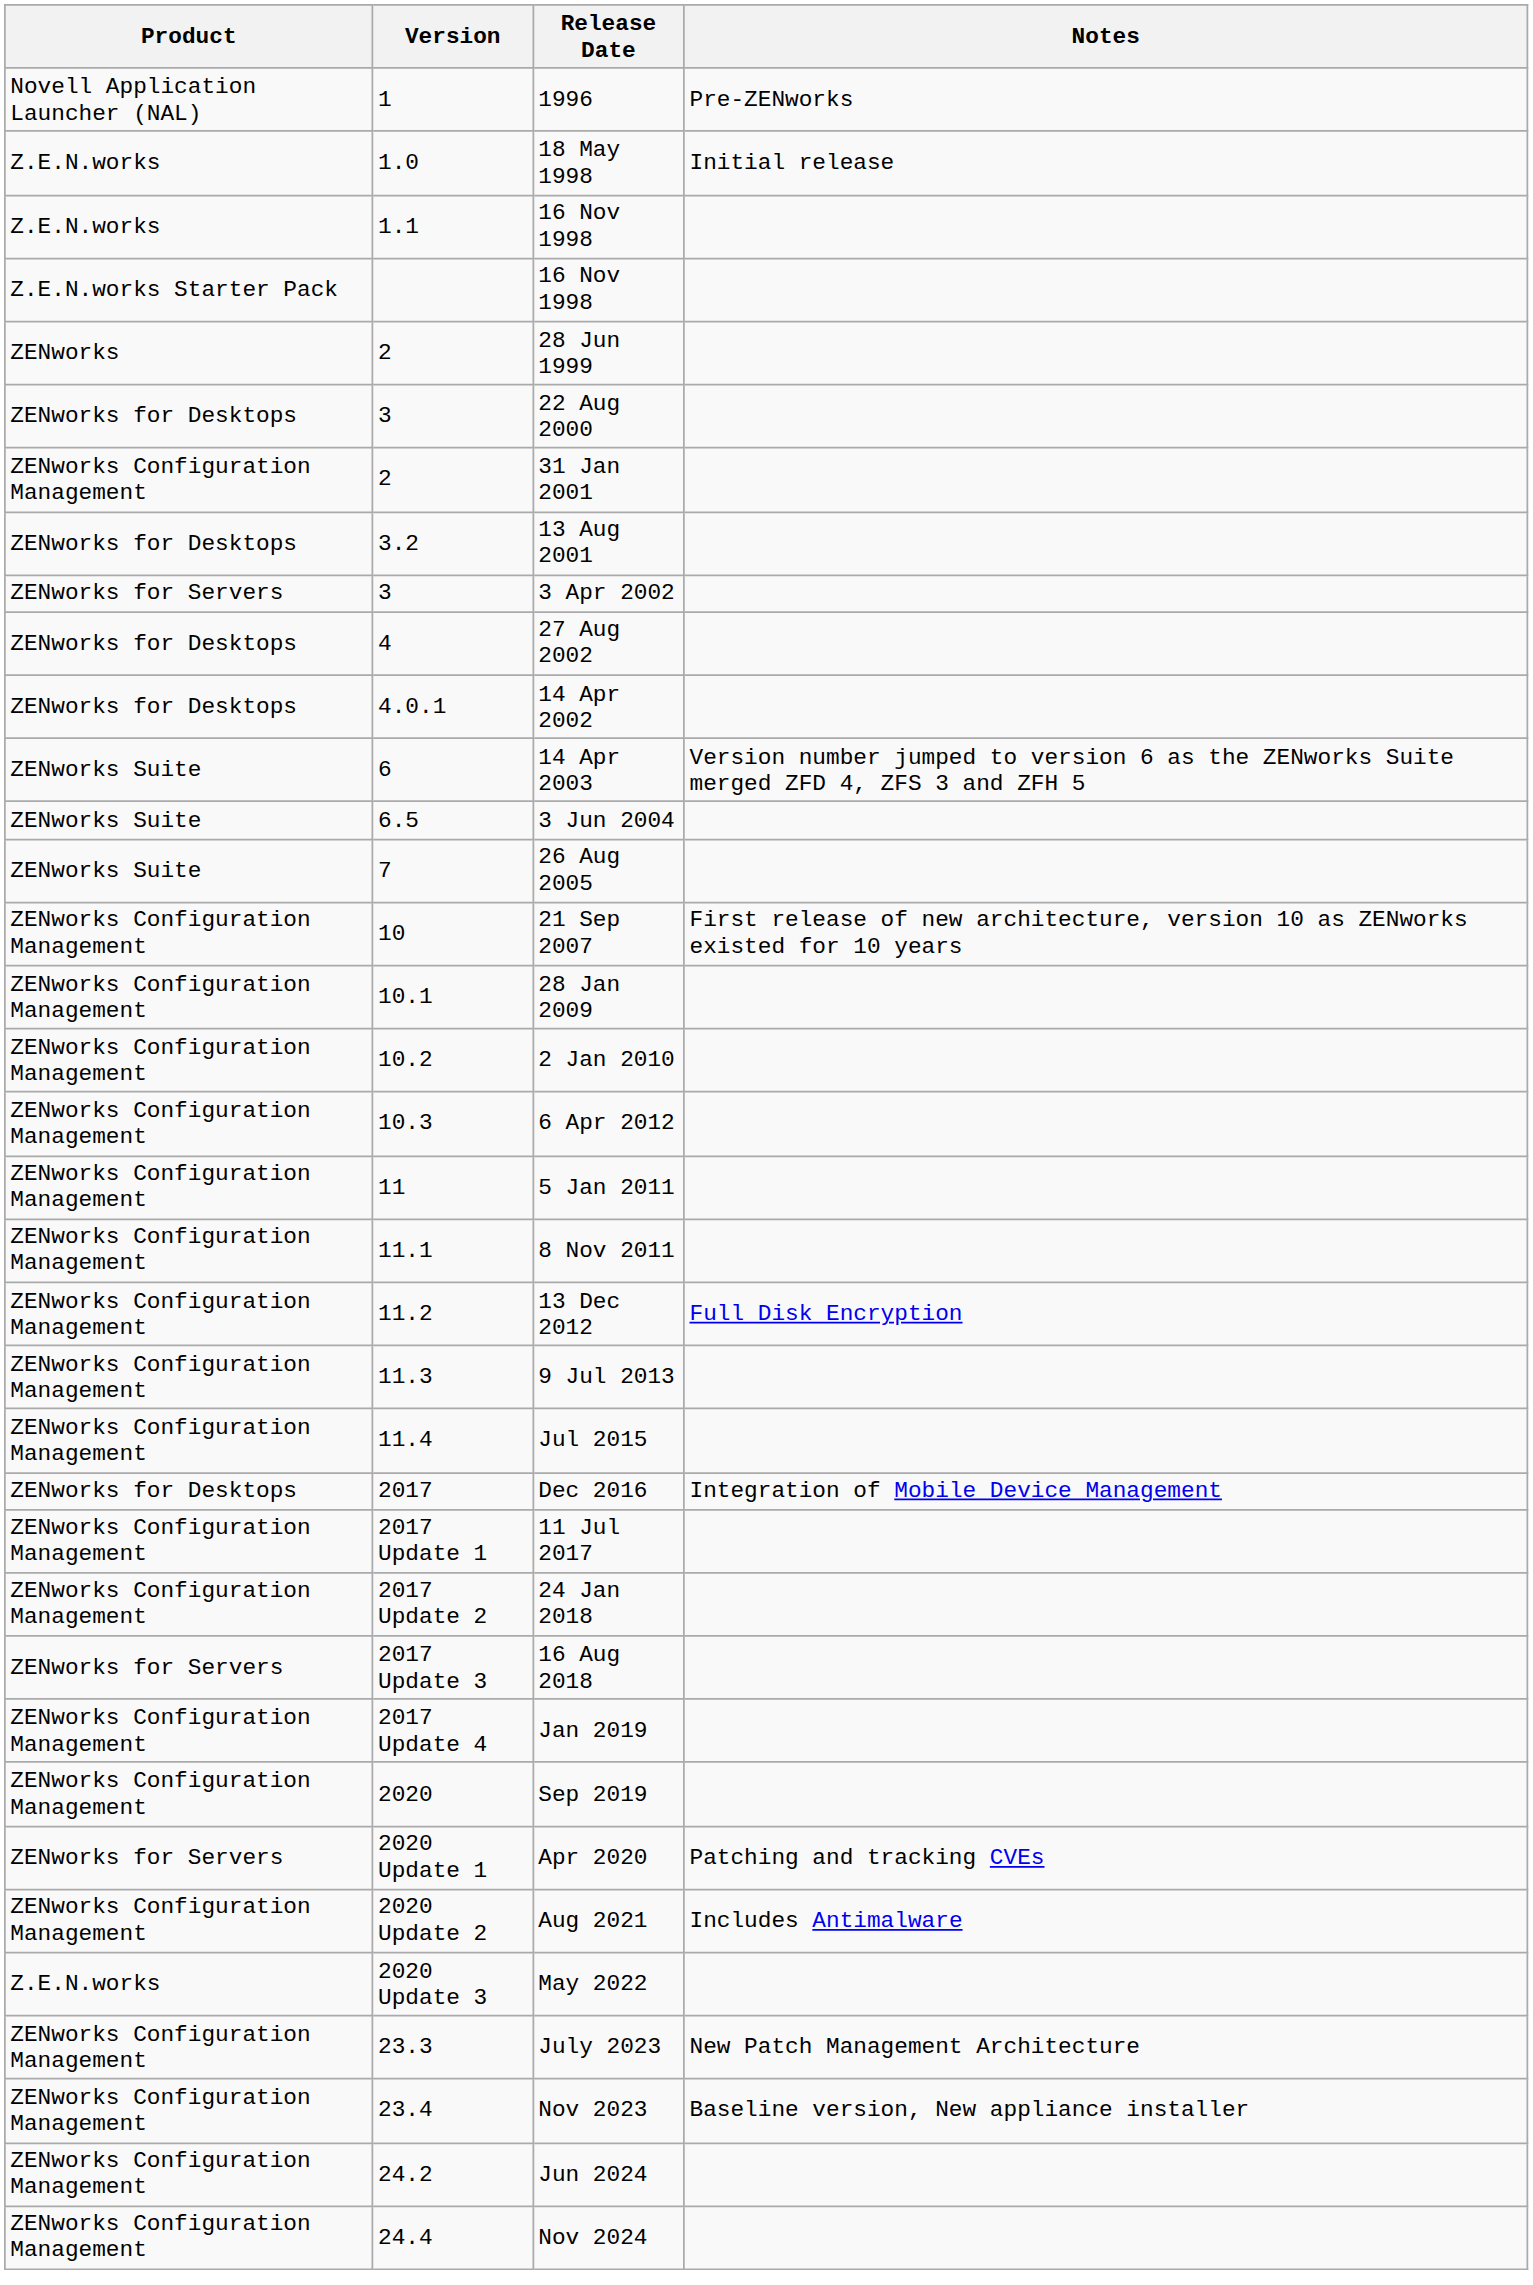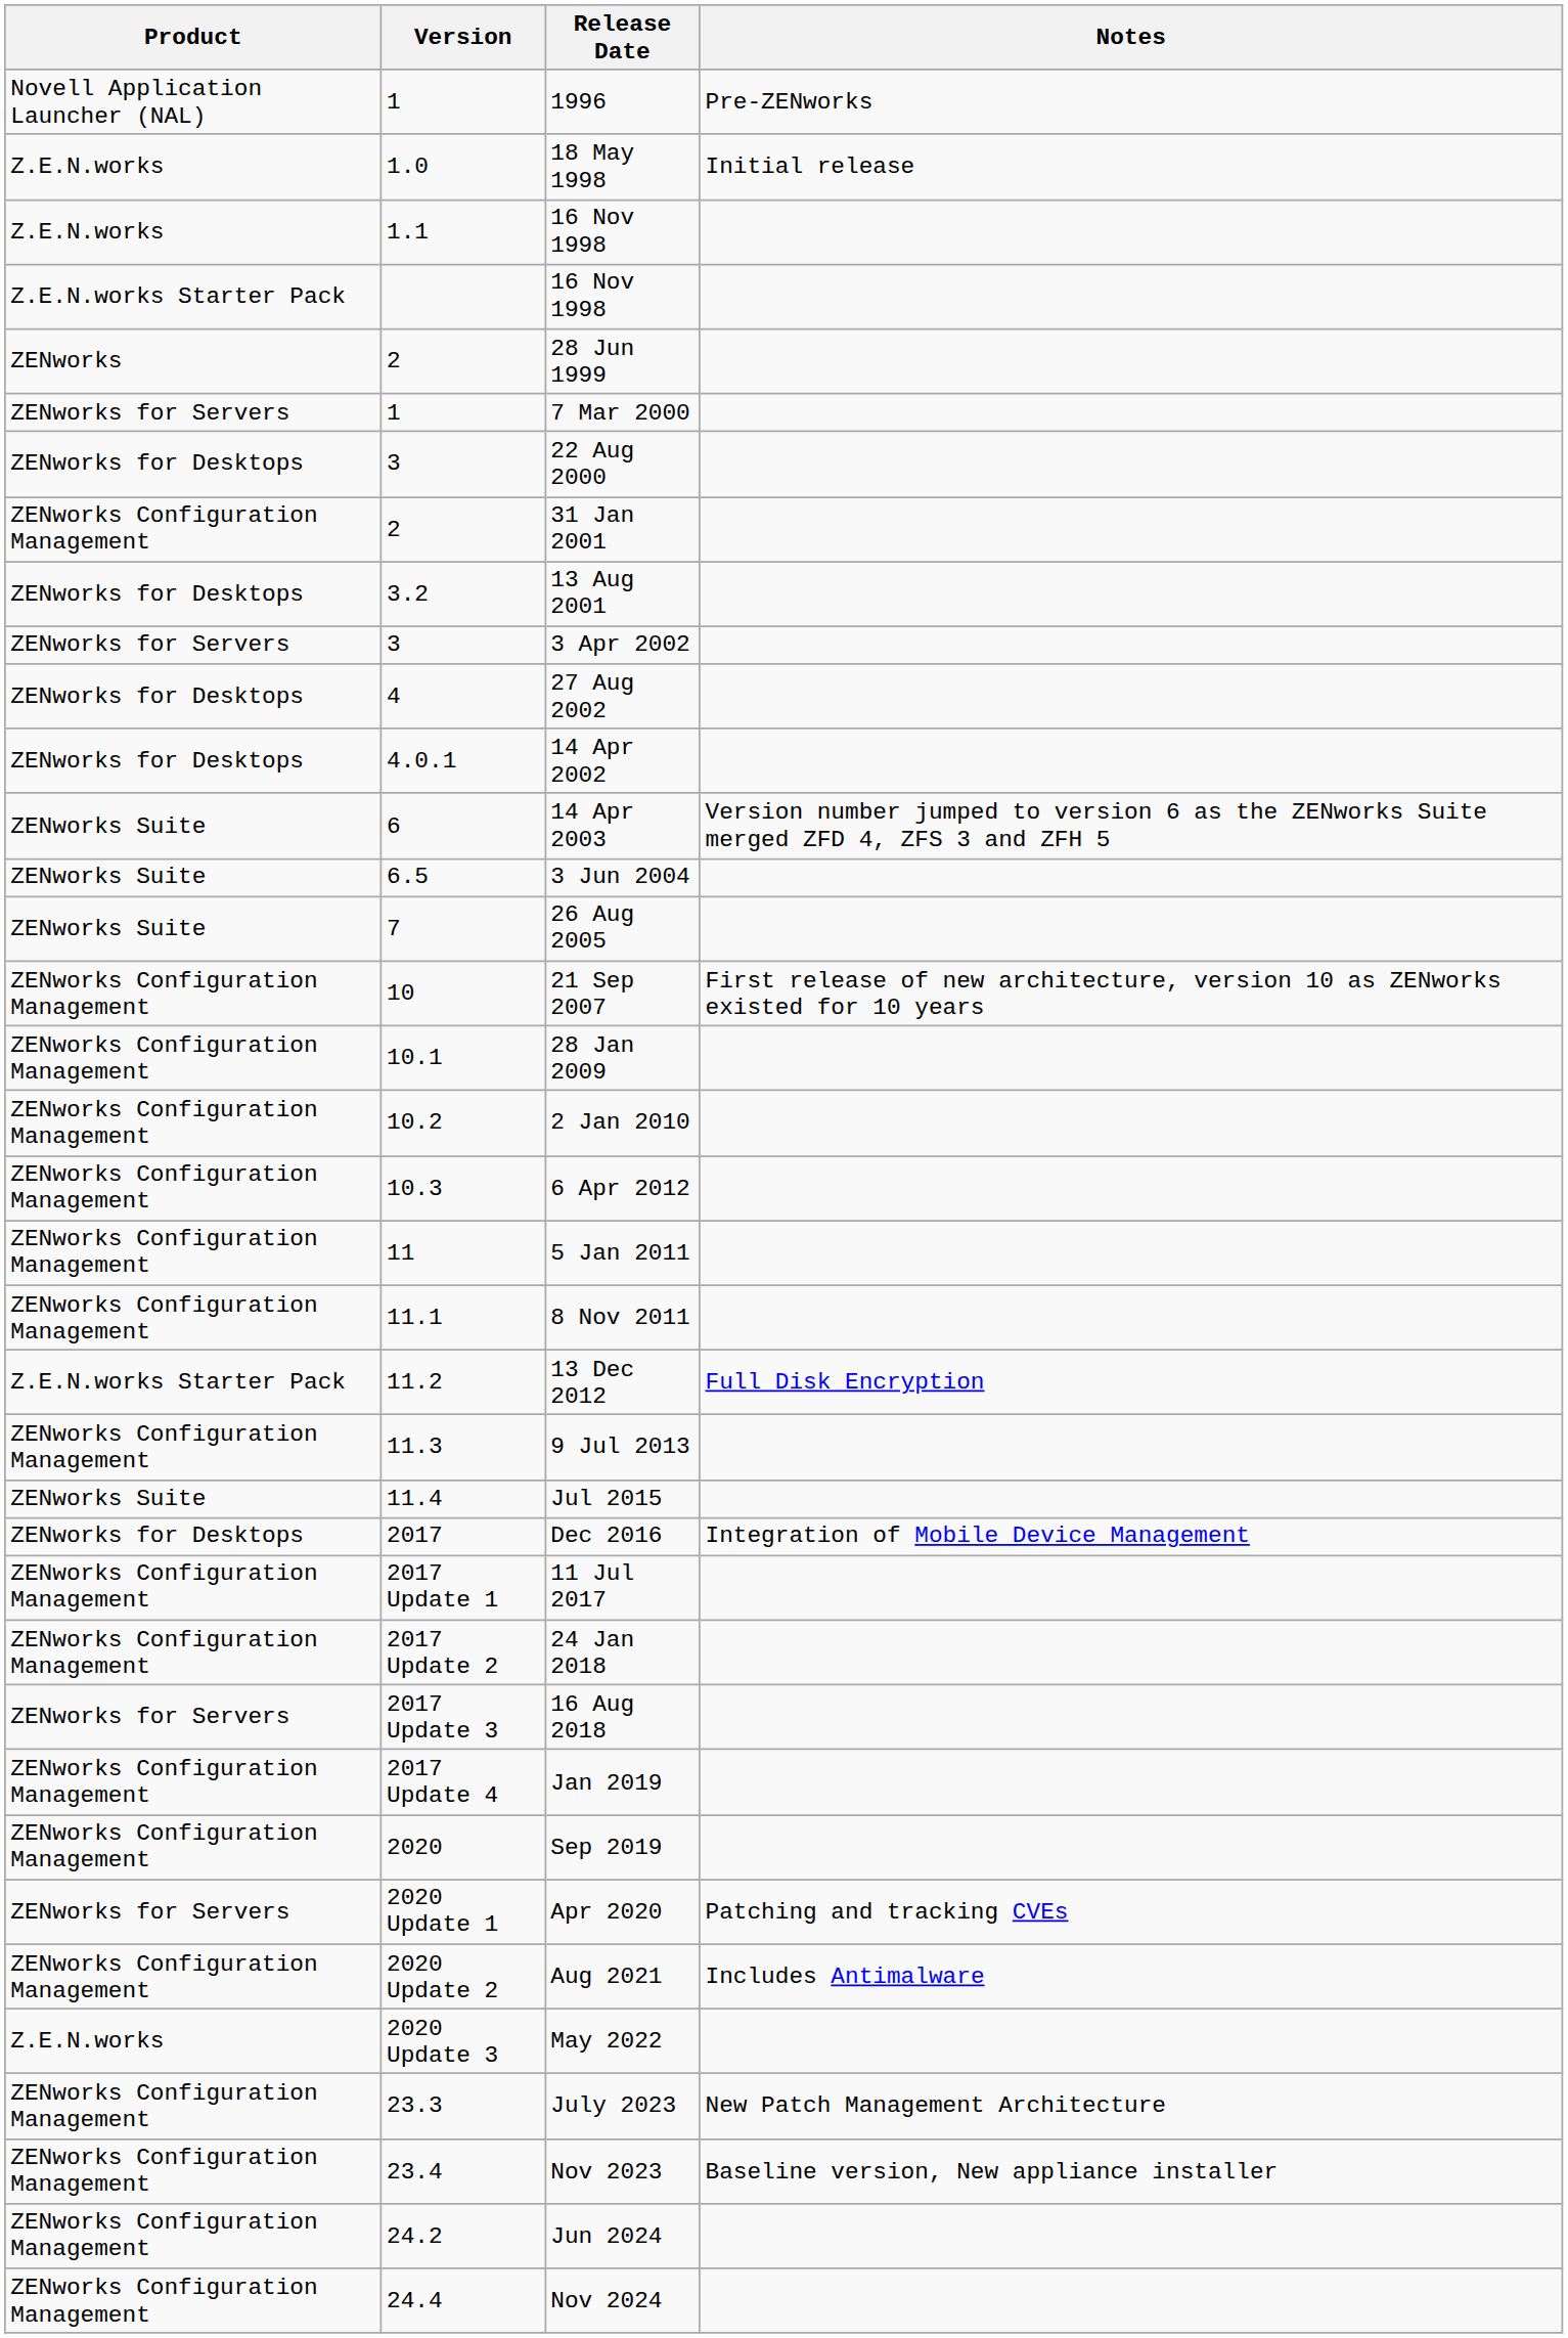 <table class="wikitable">
 <tr>
 <th>Product</th>
 <th>Version</th>
 <th>Release Date</th>
 <th>Notes</th>
 </tr>
 <tr>
 <td>Novell Application Launcher (NAL)</td>
 <td>1</td>
 <td>1996</td>
 <td>Pre-ZENworks</td>
 </tr>
 <tr>
 <td>Z.E.N.works</td>
 <td>1.0</td>
 <td>18 May 1998</td>
 <td>Initial release</td>
 </tr>
 <tr>
 <td>Z.E.N.works</td>
 <td>1.1</td>
 <td>16 Nov 1998</td>
 <td></td>
 </tr>
 <tr>
 <td>Z.E.N.works Starter Pack</td>
 <td></td>
 <td>16 Nov 1998</td>
 <td></td>
 </tr>
 <tr>
 <td>ZENworks</td>
 <td>2</td>
 <td>28 Jun 1999</td>
+<td></td>
+</tr>
+<tr>
+<td>ZENworks for Servers</td>
+<td>1</td>
+<td>7 Mar 2000</td>
 <td></td>
 </tr>
 <tr>
 <td>ZENworks for Desktops</td>
 <td>3</td>
 <td>22 Aug 2000</td>
 <td></td>
 </tr>
 <tr>
 <td>ZENworks Configuration Management</td>
 <td>2</td>
 <td>31 Jan 2001</td>
 <td></td>
 </tr>
 <tr>
 <td>ZENworks for Desktops</td>
 <td>3.2</td>
 <td>13 Aug 2001</td>
 <td></td>
 </tr>
 <tr>
 <td>ZENworks for Servers</td>
 <td>3</td>
 <td>3 Apr 2002</td>
 <td></td>
 </tr>
 <tr>
 <td>ZENworks for Desktops</td>
 <td>4</td>
 <td>27 Aug 2002</td>
 <td></td>
 </tr>
 <tr>
 <td>ZENworks for Desktops</td>
 <td>4.0.1</td>
 <td>14 Apr 2002</td>
 <td></td>
 </tr>
 <tr>
 <td>ZENworks Suite</td>
 <td>6</td>
 <td>14 Apr 2003</td>
 <td>Version number jumped to version 6 as the ZENworks Suite merged ZFD 4, ZFS 3 and ZFH 5</td>
 </tr>
 <tr>
 <td>ZENworks Suite</td>
 <td>6.5</td>
 <td>3 Jun 2004</td>
 <td></td>
 </tr>
 <tr>
 <td>ZENworks Suite</td>
 <td>7</td>
 <td>26 Aug 2005</td>
 <td></td>
 </tr>
 <tr>
 <td>ZENworks Configuration Management</td>
 <td>10</td>
 <td>21 Sep 2007</td>
 <td>First release of new architecture, version 10 as ZENworks existed for 10 years</td>
 </tr>
 <tr>
 <td>ZENworks Configuration Management</td>
 <td>10.1</td>
 <td>28 Jan 2009</td>
 <td></td>
 </tr>
 <tr>
 <td>ZENworks Configuration Management</td>
 <td>10.2</td>
 <td>2 Jan 2010</td>
 <td></td>
 </tr>
 <tr>
 <td>ZENworks Configuration Management</td>
 <td>10.3</td>
 <td>6 Apr 2012</td>
 <td></td>
 </tr>
 <tr>
 <td>ZENworks Configuration Management</td>
 <td>11</td>
 <td>5 Jan 2011</td>
 <td></td>
 </tr>
 <tr>
 <td>ZENworks Configuration Management</td>
 <td>11.1</td>
 <td>8 Nov 2011</td>
 <td></td>
 </tr>
 <tr>
-<td>ZENworks Configuration Management</td>
+<td>Z.E.N.works Starter Pack</td>
 <td>11.2</td>
 <td>13 Dec 2012</td>
 <td><a href='#'>Full Disk Encryption</a></td>
 </tr>
 <tr>
 <td>ZENworks Configuration Management</td>
 <td>11.3</td>
 <td>9 Jul 2013</td>
 <td></td>
 </tr>
 <tr>
-<td>ZENworks Configuration Management</td>
+<td>ZENworks Suite</td>
 <td>11.4</td>
 <td>Jul 2015</td>
 <td></td>
 </tr>
 <tr>
 <td>ZENworks for Desktops</td>
 <td>2017</td>
 <td>Dec 2016</td>
 <td>Integration of <a href='#'>Mobile Device Management</a></td>
 </tr>
 <tr>
 <td>ZENworks Configuration Management</td>
 <td>2017 Update 1</td>
 <td>11 Jul 2017</td>
 <td></td>
 </tr>
 <tr>
 <td>ZENworks Configuration Management</td>
 <td>2017 Update 2</td>
 <td>24 Jan 2018</td>
 <td></td>
 </tr>
 <tr>
 <td>ZENworks for Servers</td>
 <td>2017 Update 3</td>
 <td>16 Aug 2018</td>
 <td></td>
 </tr>
 <tr>
 <td>ZENworks Configuration Management</td>
 <td>2017 Update 4</td>
 <td>Jan 2019</td>
 <td></td>
 </tr>
 <tr>
 <td>ZENworks Configuration Management</td>
 <td>2020</td>
 <td>Sep 2019</td>
 <td></td>
 </tr>
 <tr>
 <td>ZENworks for Servers</td>
 <td>2020 Update 1</td>
 <td>Apr 2020</td>
 <td>Patching and tracking <a href='#'>CVEs</a></td>
 </tr>
 <tr>
 <td>ZENworks Configuration Management</td>
 <td>2020 Update 2</td>
 <td>Aug 2021</td>
 <td>Includes <a href='#'>Antimalware</a></td>
 </tr>
 <tr>
 <td>Z.E.N.works</td>
 <td>2020 Update 3</td>
 <td>May 2022</td>
 <td></td>
 </tr>
 <tr>
 <td>ZENworks Configuration Management</td>
 <td>23.3</td>
 <td>July 2023</td>
 <td>New Patch Management Architecture</td>
 </tr>
 <tr>
 <td>ZENworks Configuration Management</td>
 <td>23.4</td>
 <td>Nov 2023</td>
 <td>Baseline version, New appliance installer</td>
 </tr>
 <tr>
 <td>ZENworks Configuration Management</td>
 <td>24.2</td>
 <td>Jun 2024</td>
 <td></td>
 </tr>
 <tr>
 <td>ZENworks Configuration Management</td>
 <td>24.4</td>
 <td>Nov 2024</td>
 <td></td>
 </tr>
 </table>
